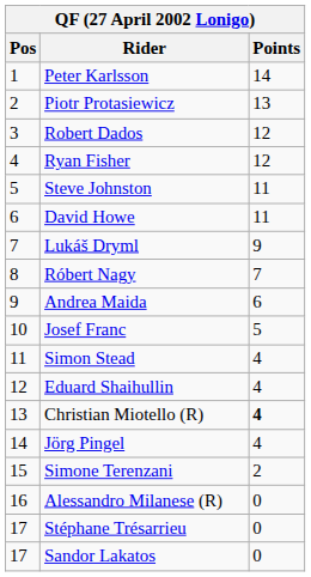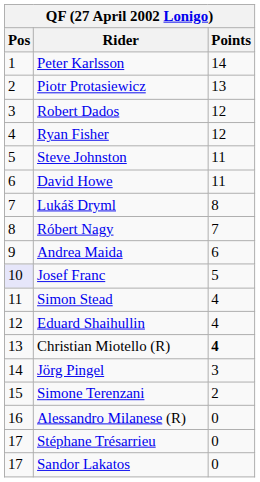 <table class="wikitable">
 <tr>
 <th colspan="6">QF (27 April 2002  <a href='#'>Lonigo</a>)</th>
 </tr>
 <tr>
 <th width=20>Pos</th>
 <th width=180>Rider</th>
 <th width=40>Points</th>
 </tr>
 <tr>
 <td>1</td>
 <td style="text-align:left;"> <a href='#'>Peter Karlsson</a></td>
 <td>14</td>
 </tr>
 <tr>
 <td>2</td>
 <td style="text-align:left;"> <a href='#'>Piotr Protasiewicz</a></td>
 <td>13</td>
 </tr>
 <tr>
 <td>3</td>
 <td style="text-align:left;"> <a href='#'>Robert Dados</a></td>
 <td>12</td>
 </tr>
 <tr>
 <td>4</td>
 <td style="text-align:left;"> <a href='#'>Ryan Fisher</a></td>
 <td>12</td>
 </tr>
 <tr>
 <td>5</td>
 <td style="text-align:left;"> <a href='#'>Steve Johnston</a></td>
 <td>11</td>
 </tr>
 <tr>
 <td>6</td>
 <td style="text-align:left;"> <a href='#'>David Howe</a></td>
 <td>11</td>
 </tr>
 <tr>
 <td>7</td>
 <td style="text-align:left;"> <a href='#'>Lukáš Dryml</a></td>
-<td>9</td>
+<td>8</td>
 </tr>
 <tr>
 <td>8</td>
 <td style="text-align:left;"> <a href='#'>Róbert Nagy</a></td>
 <td>7</td>
 </tr>
 <tr>
 <td>9</td>
 <td style="text-align:left;"> <a href='#'>Andrea Maida</a></td>
 <td>6</td>
 </tr>
 <tr>
-<td>10</td>
+<td style="background: lavender;">10</td>
 <td style="text-align:left;"> <a href='#'>Josef Franc</a></td>
 <td>5</td>
 </tr>
 <tr>
 <td>11</td>
 <td style="text-align:left;"> <a href='#'>Simon Stead</a></td>
 <td>4</td>
 </tr>
 <tr>
 <td>12</td>
 <td style="text-align:left;"> <a href='#'>Eduard Shaihullin</a></td>
 <td>4</td>
 </tr>
 <tr>
 <td>13</td>
 <td style="text-align:left;"> Christian Miotello (R)</td>
 <td><strong>4</strong></td>
 </tr>
 <tr>
 <td>14</td>
 <td style="text-align:left;"> <a href='#'>Jörg Pingel</a></td>
-<td>4</td>
+<td>3</td>
 </tr>
 <tr>
 <td>15</td>
 <td style="text-align:left;"> <a href='#'>Simone Terenzani</a></td>
 <td>2</td>
 </tr>
 <tr>
 <td>16</td>
 <td style="text-align:left;"> <a href='#'>Alessandro Milanese</a> (R)</td>
 <td>0</td>
 </tr>
 <tr>
 <td>17</td>
 <td style="text-align:left;"> <a href='#'>Stéphane Trésarrieu</a></td>
 <td>0</td>
 </tr>
 <tr>
 <td>17</td>
 <td style="text-align:left;"> <a href='#'>Sandor Lakatos</a></td>
 <td>0</td>
 </tr>
 </table>
